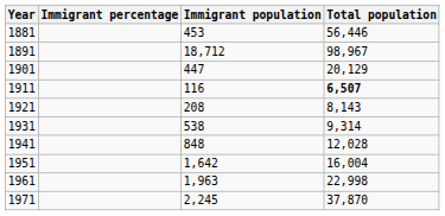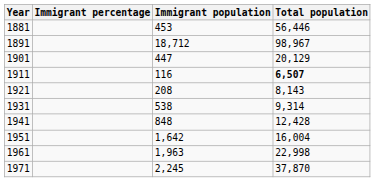 <table class="wikitable sortable">
 <tr>
 <th>Year</th>
 <th>Immigrant percentage</th>
 <th>Immigrant population</th>
 <th>Total population</th>
 </tr>
 <tr>
 <td>1881</td>
 <td></td>
 <td>453</td>
 <td>56,446</td>
 </tr>
 <tr>
 <td>1891</td>
 <td></td>
 <td>18,712</td>
 <td>98,967</td>
 </tr>
 <tr>
 <td>1901</td>
 <td></td>
 <td>447</td>
 <td>20,129</td>
 </tr>
 <tr>
 <td>1911</td>
 <td></td>
 <td>116</td>
 <td><strong>6,507</strong></td>
 </tr>
 <tr>
 <td>1921</td>
 <td></td>
 <td>208</td>
 <td>8,143</td>
 </tr>
 <tr>
 <td>1931</td>
 <td></td>
 <td>538</td>
 <td>9,314</td>
 </tr>
 <tr>
 <td>1941</td>
 <td></td>
 <td>848</td>
-<td>12,028</td>
+<td>12,428</td>
 </tr>
 <tr>
 <td>1951</td>
 <td></td>
 <td>1,642</td>
 <td>16,004</td>
 </tr>
 <tr>
 <td>1961</td>
 <td></td>
 <td>1,963</td>
 <td>22,998</td>
 </tr>
 <tr>
 <td>1971</td>
 <td></td>
 <td>2,245</td>
 <td>37,870</td>
 </tr>
 </table>
